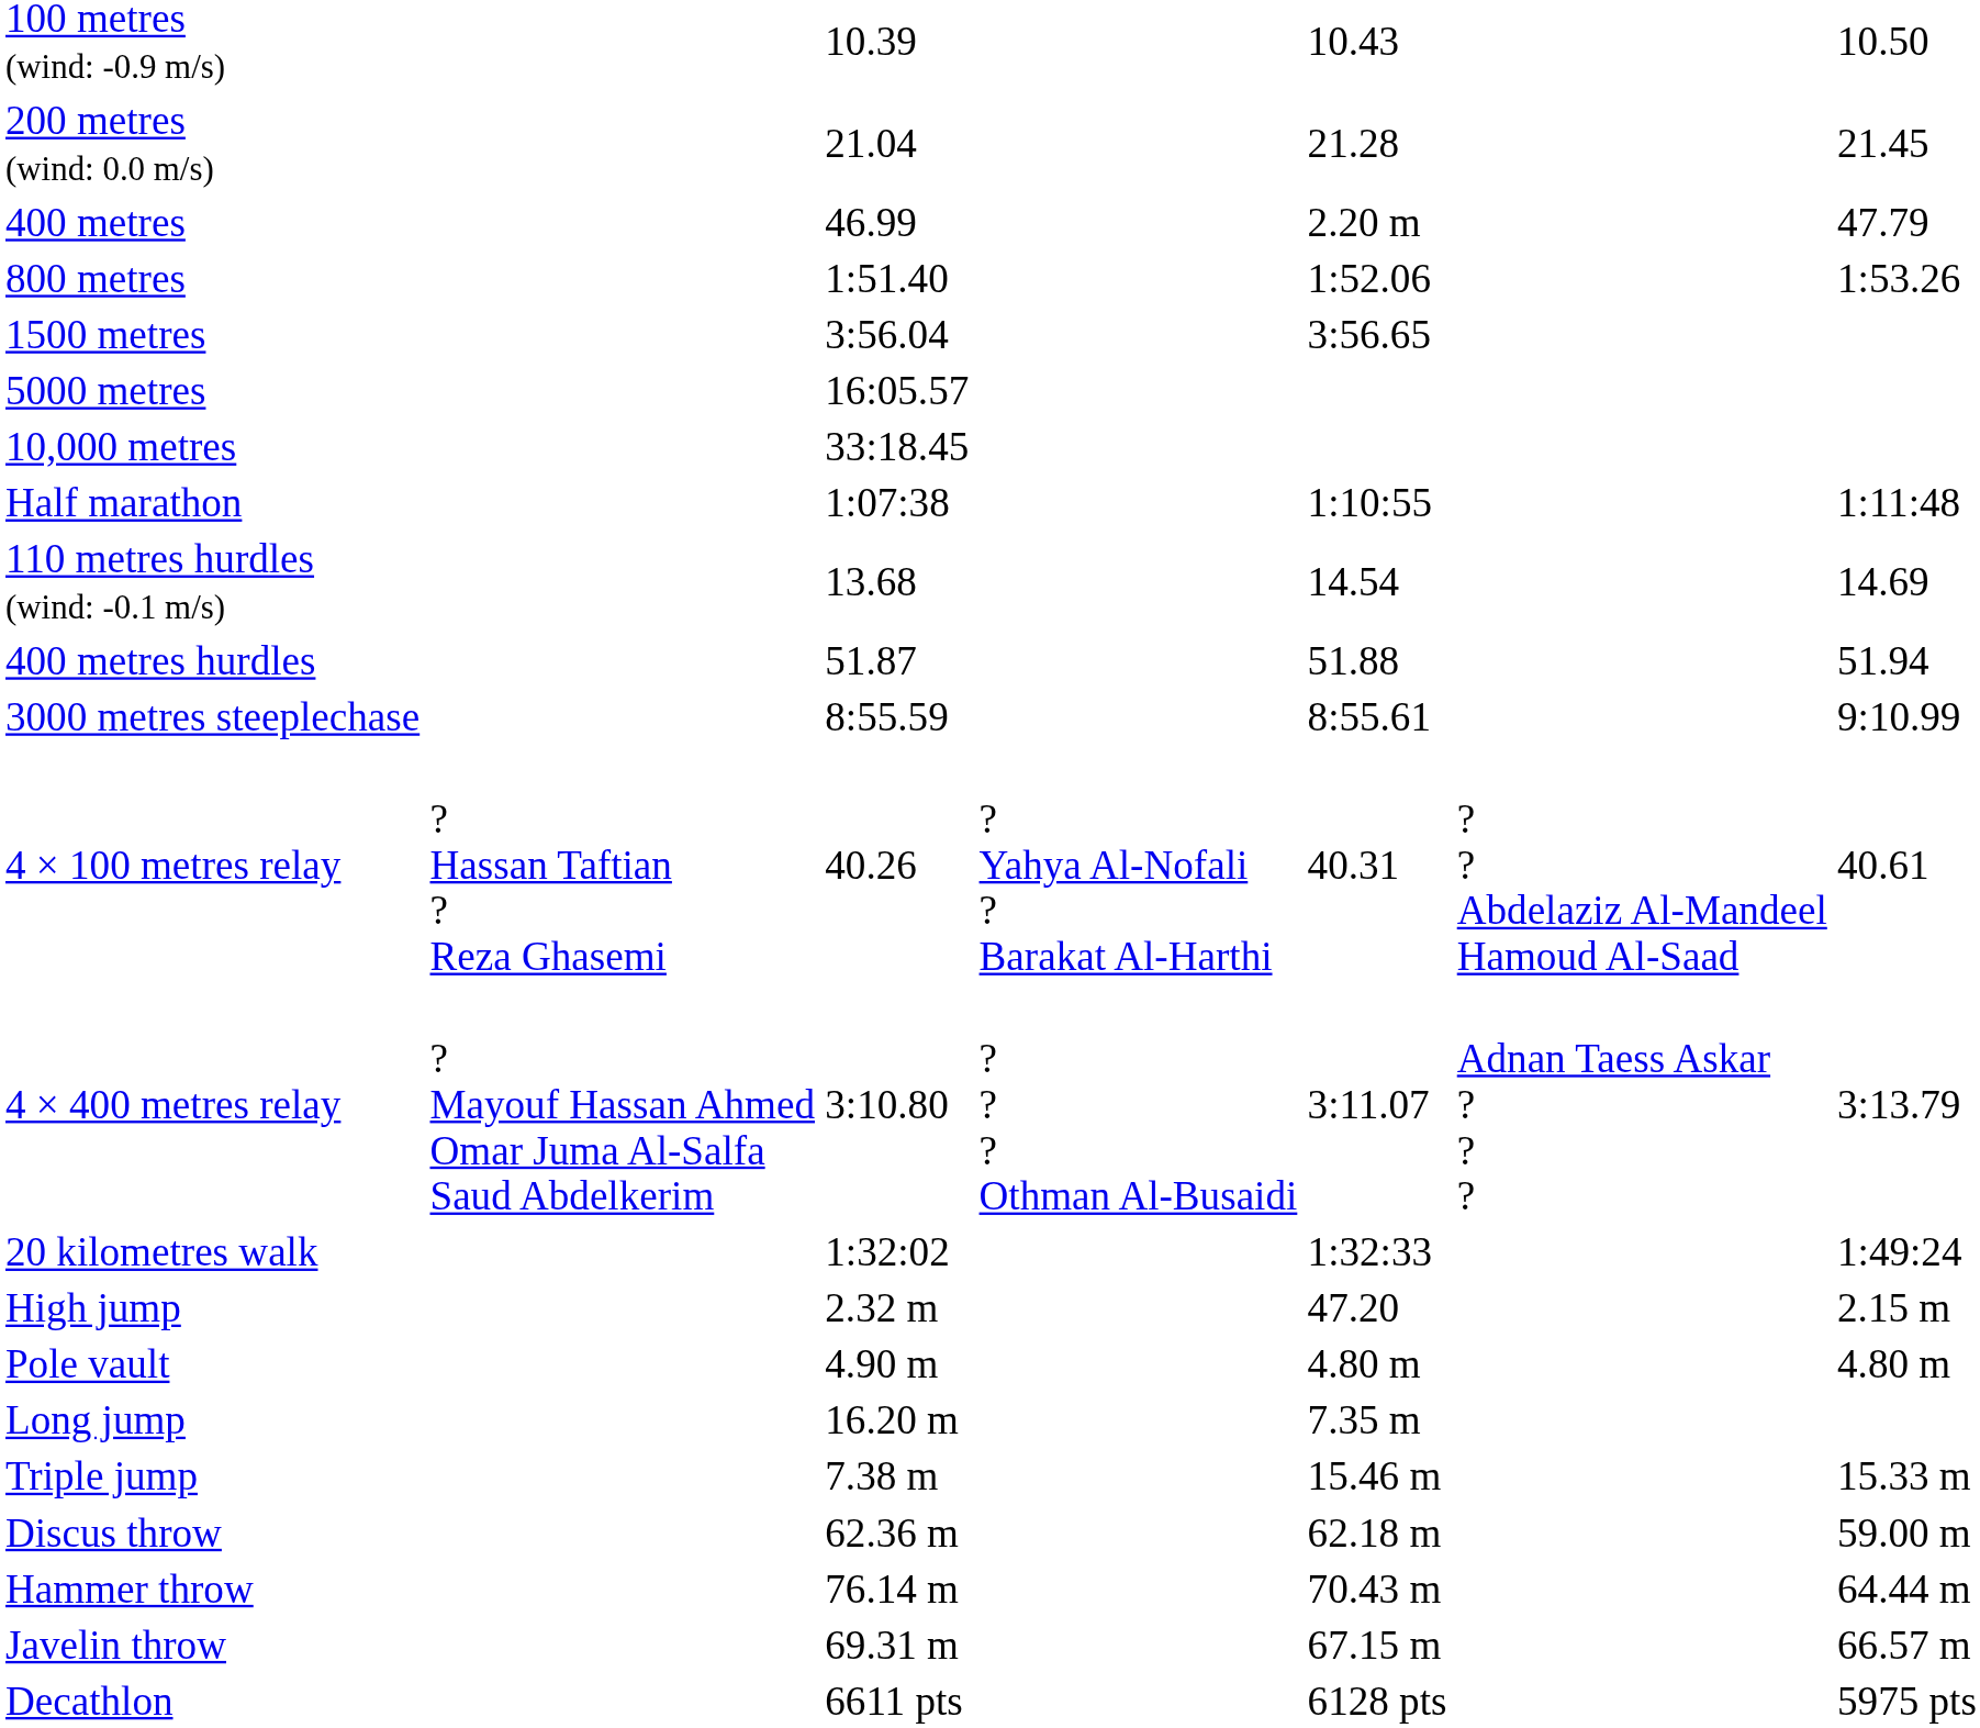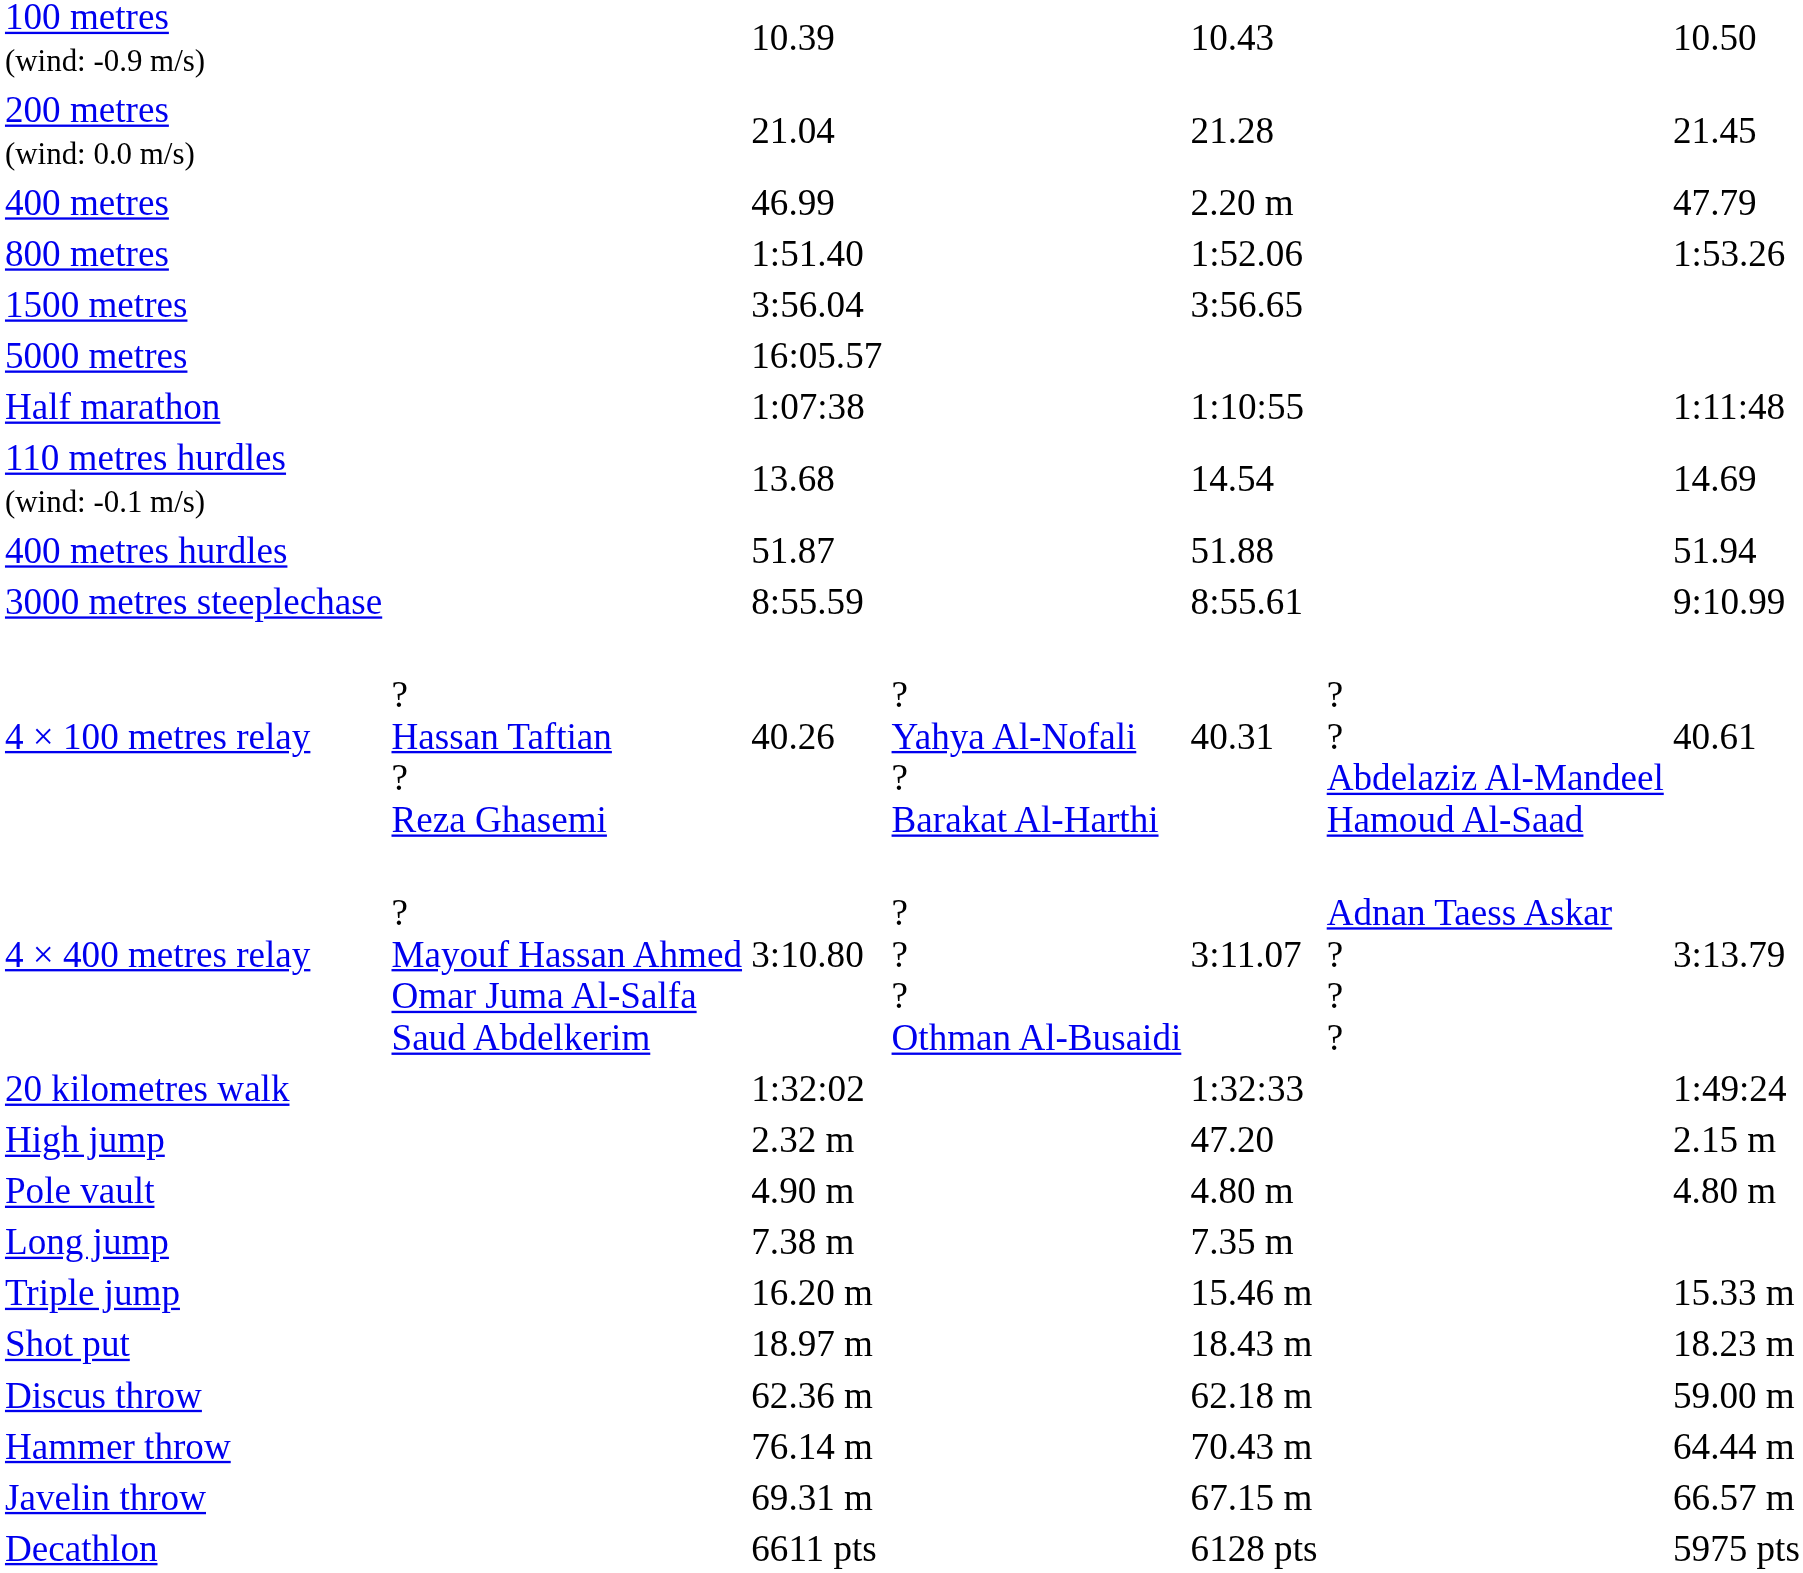 <table>
 <tr>
 <td align=left><a href='#'>100 metres</a><br><small>(wind: -0.9 m/s)</small></td>
 <td></td>
 <td>10.39</td>
 <td></td>
 <td>10.43</td>
 <td></td>
 <td>10.50</td>
 </tr>
 <tr>
 <td align=left><a href='#'>200 metres</a><br><small>(wind: 0.0 m/s)</small></td>
 <td></td>
 <td>21.04</td>
 <td></td>
 <td>21.28</td>
 <td></td>
 <td>21.45</td>
 </tr>
 <tr>
 <td align=left><a href='#'>400 metres</a></td>
 <td></td>
 <td>46.99</td>
 <td></td>
 <td>2.20 m</td>
 <td></td>
 <td>47.79</td>
 </tr>
 <tr>
 <td align=left><a href='#'>800 metres</a></td>
 <td></td>
 <td>1:51.40</td>
 <td></td>
 <td>1:52.06</td>
 <td></td>
 <td>1:53.26</td>
 </tr>
 <tr>
 <td align=left><a href='#'>1500 metres</a></td>
 <td></td>
 <td>3:56.04</td>
 <td></td>
 <td>3:56.65</td>
 <td></td>
 <td></td>
 </tr>
 <tr>
 <td align=left><a href='#'>5000 metres</a></td>
 <td></td>
 <td>16:05.57</td>
-<td></td>
-<td></td>
-<td></td>
-<td></td>
-</tr>
-<tr>
-<td align=left><a href='#'>10,000 metres</a></td>
-<td></td>
-<td>33:18.45</td>
 <td></td>
 <td></td>
 <td></td>
 <td></td>
 </tr>
 <tr>
 <td align=left><a href='#'>Half marathon</a></td>
 <td></td>
 <td>1:07:38</td>
 <td></td>
 <td>1:10:55</td>
 <td></td>
 <td>1:11:48</td>
 </tr>
 <tr>
 <td align=left><a href='#'>110 metres hurdles</a><br><small>(wind: -0.1 m/s)</small></td>
 <td></td>
 <td>13.68 </td>
 <td></td>
 <td>14.54</td>
 <td></td>
 <td>14.69</td>
 </tr>
 <tr>
 <td align=left><a href='#'>400 metres hurdles</a></td>
 <td></td>
 <td>51.87</td>
 <td></td>
 <td>51.88</td>
 <td></td>
 <td>51.94</td>
 </tr>
 <tr>
 <td align=left><a href='#'>3000 metres steeplechase</a></td>
 <td></td>
 <td>8:55.59</td>
 <td></td>
 <td>8:55.61</td>
 <td></td>
 <td>9:10.99</td>
 </tr>
 <tr>
 <td align=left><a href='#'>4 × 100 metres relay</a></td>
 <td><br>?<br><a href='#'>Hassan Taftian</a><br>?<br><a href='#'>Reza Ghasemi</a></td>
 <td>40.26</td>
 <td><br>?<br><a href='#'>Yahya Al-Nofali</a><br>?<br><a href='#'>Barakat Al-Harthi</a></td>
 <td>40.31</td>
 <td><br>?<br>?<br><a href='#'>Abdelaziz Al-Mandeel</a><br><a href='#'>Hamoud Al-Saad</a></td>
 <td>40.61</td>
 </tr>
 <tr>
 <td align=left><a href='#'>4 × 400 metres relay</a></td>
 <td><br>?<br><a href='#'>Mayouf Hassan Ahmed</a><br><a href='#'>Omar Juma Al-Salfa</a><br><a href='#'>Saud Abdelkerim</a></td>
 <td>3:10.80</td>
 <td><br>?<br>?<br>?<br><a href='#'>Othman Al-Busaidi</a></td>
 <td>3:11.07</td>
 <td><br><a href='#'>Adnan Taess Askar</a><br>?<br>?<br>?</td>
 <td>3:13.79</td>
 </tr>
 <tr>
 <td align=left><a href='#'>20 kilometres walk</a></td>
 <td></td>
 <td>1:32:02</td>
 <td></td>
 <td>1:32:33</td>
 <td></td>
 <td>1:49:24</td>
 </tr>
 <tr>
 <td align=left><a href='#'>High jump</a></td>
 <td></td>
 <td>2.32 m </td>
 <td></td>
 <td>47.20</td>
 <td></td>
 <td>2.15 m</td>
 </tr>
 <tr>
 <td align=left><a href='#'>Pole vault</a></td>
 <td></td>
 <td>4.90 m</td>
 <td></td>
 <td>4.80 m</td>
 <td></td>
 <td>4.80 m</td>
 </tr>
 <tr>
 <td align=left><a href='#'>Long jump</a></td>
 <td></td>
-<td>16.20 m</td>
+<td>7.38 m</td>
 <td></td>
 <td>7.35 m</td>
 <td></td>
 <td></td>
 </tr>
 <tr>
 <td align=left><a href='#'>Triple jump</a></td>
 <td></td>
-<td>7.38 m</td>
+<td>16.20 m</td>
 <td></td>
 <td>15.46 m</td>
 <td></td>
 <td>15.33 m</td>
+</tr>
+<tr>
+<td align=left><a href='#'>Shot put</a></td>
+<td></td>
+<td>18.97 m</td>
+<td></td>
+<td>18.43 m</td>
+<td></td>
+<td>18.23 m</td>
 </tr>
 <tr>
 <td align=left><a href='#'>Discus throw</a></td>
 <td></td>
 <td>62.36 m</td>
 <td></td>
 <td>62.18 m</td>
 <td></td>
 <td>59.00 m</td>
 </tr>
 <tr>
 <td align=left><a href='#'>Hammer throw</a></td>
 <td></td>
 <td>76.14 m</td>
 <td></td>
 <td>70.43 m</td>
 <td></td>
 <td>64.44 m</td>
 </tr>
 <tr>
 <td align=left><a href='#'>Javelin throw</a></td>
 <td></td>
 <td>69.31 m</td>
 <td></td>
 <td>67.15 m</td>
 <td></td>
 <td>66.57 m</td>
 </tr>
 <tr>
 <td align=left><a href='#'>Decathlon</a></td>
 <td></td>
 <td>6611 pts</td>
 <td></td>
 <td>6128 pts</td>
 <td></td>
 <td>5975 pts</td>
 </tr>
 </table>
